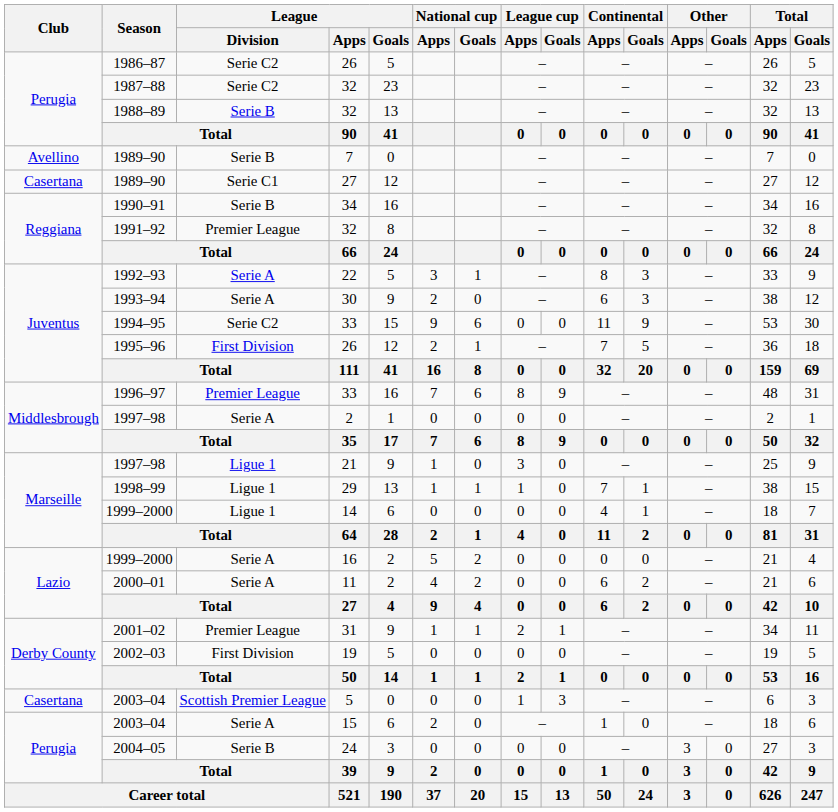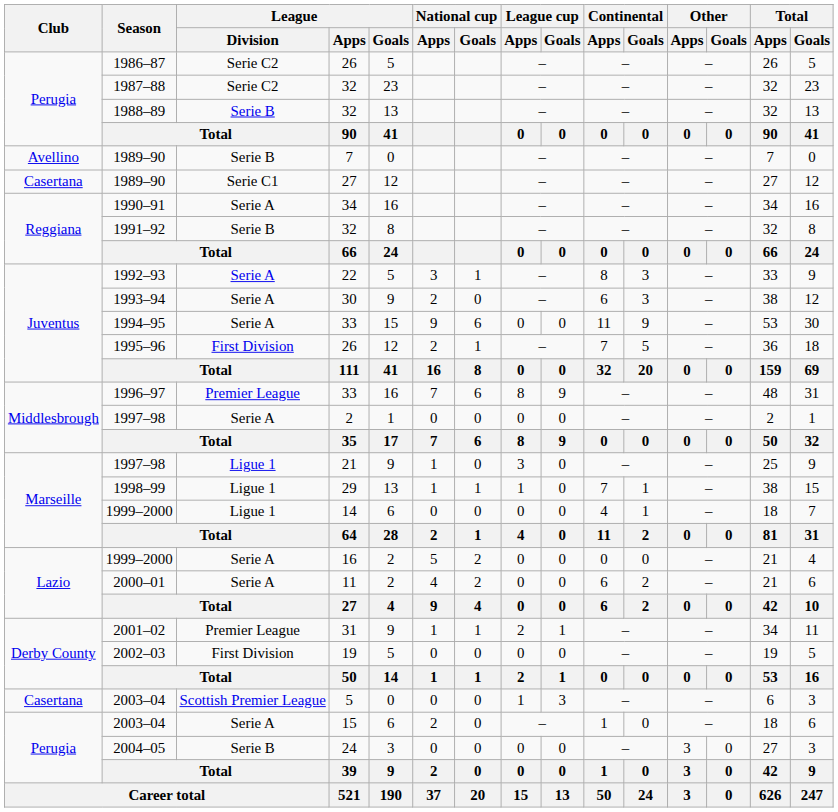 <table class="wikitable" style="text-align:center">
 <tr>
 <th rowspan="2">Club</th>
 <th rowspan="2">Season</th>
 <th colspan="3">League</th>
 <th colspan="2">National cup</th>
 <th colspan="2">League cup</th>
 <th colspan="2">Continental</th>
 <th colspan="2">Other</th>
 <th colspan="2">Total</th>
 </tr>
 <tr>
 <th>Division</th>
 <th>Apps</th>
 <th>Goals</th>
 <th>Apps</th>
 <th>Goals</th>
 <th>Apps</th>
 <th>Goals</th>
 <th>Apps</th>
 <th>Goals</th>
 <th>Apps</th>
 <th>Goals</th>
 <th>Apps</th>
 <th>Goals</th>
 </tr>
 <tr>
 <td rowspan="4"><a href='#'>Perugia</a></td>
 <td>1986–87</td>
 <td>Serie C2</td>
 <td>26</td>
 <td>5</td>
 <td></td>
 <td></td>
 <td colspan="2">–</td>
 <td colspan="2">–</td>
 <td colspan="2">–</td>
 <td>26</td>
 <td>5</td>
 </tr>
 <tr>
 <td>1987–88</td>
 <td>Serie C2</td>
 <td>32</td>
 <td>23</td>
 <td></td>
 <td></td>
 <td colspan="2">–</td>
 <td colspan="2">–</td>
 <td colspan="2">–</td>
 <td>32</td>
 <td>23</td>
 </tr>
 <tr>
 <td>1988–89</td>
 <td><a href='#'>Serie B</a></td>
 <td>32</td>
 <td>13</td>
 <td></td>
 <td></td>
 <td colspan="2">–</td>
 <td colspan="2">–</td>
 <td colspan="2">–</td>
 <td>32</td>
 <td>13</td>
 </tr>
 <tr>
 <th colspan="2">Total</th>
 <th>90</th>
 <th>41</th>
 <th></th>
 <th></th>
 <th>0</th>
 <th>0</th>
 <th>0</th>
 <th>0</th>
 <th>0</th>
 <th>0</th>
 <th>90</th>
 <th>41</th>
 </tr>
 <tr>
 <td><a href='#'>Avellino</a></td>
 <td>1989–90</td>
 <td>Serie B</td>
 <td>7</td>
 <td>0</td>
 <td></td>
 <td></td>
 <td colspan="2">–</td>
 <td colspan="2">–</td>
 <td colspan="2">–</td>
 <td>7</td>
 <td>0</td>
 </tr>
 <tr>
 <td><a href='#'>Casertana</a></td>
 <td>1989–90</td>
 <td>Serie C1</td>
 <td>27</td>
 <td>12</td>
 <td></td>
 <td></td>
 <td colspan="2">–</td>
 <td colspan="2">–</td>
 <td colspan="2">–</td>
 <td>27</td>
 <td>12</td>
 </tr>
 <tr>
 <td rowspan="3"><a href='#'>Reggiana</a></td>
 <td>1990–91</td>
-<td>Serie B</td>
+<td>Serie A</td>
 <td>34</td>
 <td>16</td>
 <td></td>
 <td></td>
 <td colspan="2">–</td>
 <td colspan="2">–</td>
 <td colspan="2">–</td>
 <td>34</td>
 <td>16</td>
 </tr>
 <tr>
 <td>1991–92</td>
-<td>Premier League</td>
+<td>Serie B</td>
 <td>32</td>
 <td>8</td>
 <td></td>
 <td></td>
 <td colspan="2">–</td>
 <td colspan="2">–</td>
 <td colspan="2">–</td>
 <td>32</td>
 <td>8</td>
 </tr>
 <tr>
 <th colspan="2">Total</th>
 <th>66</th>
 <th>24</th>
 <th></th>
 <th></th>
 <th>0</th>
 <th>0</th>
 <th>0</th>
 <th>0</th>
 <th>0</th>
 <th>0</th>
 <th>66</th>
 <th>24</th>
 </tr>
 <tr>
 <td rowspan="5"><a href='#'>Juventus</a></td>
 <td>1992–93</td>
 <td><a href='#'>Serie A</a></td>
 <td>22</td>
 <td>5</td>
 <td>3</td>
 <td>1</td>
 <td colspan="2">–</td>
 <td>8</td>
 <td>3</td>
 <td colspan="2">–</td>
 <td>33</td>
 <td>9</td>
 </tr>
 <tr>
 <td>1993–94</td>
 <td>Serie A</td>
 <td>30</td>
 <td>9</td>
 <td>2</td>
 <td>0</td>
 <td colspan="2">–</td>
 <td>6</td>
 <td>3</td>
 <td colspan="2">–</td>
 <td>38</td>
 <td>12</td>
 </tr>
 <tr>
 <td>1994–95</td>
-<td>Serie C2</td>
+<td>Serie A</td>
 <td>33</td>
 <td>15</td>
 <td>9</td>
 <td>6</td>
 <td>0</td>
 <td>0</td>
 <td>11</td>
 <td>9</td>
 <td colspan="2">–</td>
 <td>53</td>
 <td>30</td>
 </tr>
 <tr>
 <td>1995–96</td>
 <td><a href='#'>First Division</a></td>
 <td>26</td>
 <td>12</td>
 <td>2</td>
 <td>1</td>
 <td colspan="2">–</td>
 <td>7</td>
 <td>5</td>
 <td colspan="2">–</td>
 <td>36</td>
 <td>18</td>
 </tr>
 <tr>
 <th colspan="2">Total</th>
 <th>111</th>
 <th>41</th>
 <th>16</th>
 <th>8</th>
 <th>0</th>
 <th>0</th>
 <th>32</th>
 <th>20</th>
 <th>0</th>
 <th>0</th>
 <th>159</th>
 <th>69</th>
 </tr>
 <tr>
 <td rowspan="3"><a href='#'>Middlesbrough</a></td>
 <td>1996–97</td>
 <td><a href='#'>Premier League</a></td>
 <td>33</td>
 <td>16</td>
 <td>7</td>
 <td>6</td>
 <td>8</td>
 <td>9</td>
 <td colspan="2">–</td>
 <td colspan="2">–</td>
 <td>48</td>
 <td>31</td>
 </tr>
 <tr>
 <td>1997–98</td>
 <td>Serie A</td>
 <td>2</td>
 <td>1</td>
 <td>0</td>
 <td>0</td>
 <td>0</td>
 <td>0</td>
 <td colspan="2">–</td>
 <td colspan="2">–</td>
 <td>2</td>
 <td>1</td>
 </tr>
 <tr>
 <th colspan="2">Total</th>
 <th>35</th>
 <th>17</th>
 <th>7</th>
 <th>6</th>
 <th>8</th>
 <th>9</th>
 <th>0</th>
 <th>0</th>
 <th>0</th>
 <th>0</th>
 <th>50</th>
 <th>32</th>
 </tr>
 <tr>
 <td rowspan="4"><a href='#'>Marseille</a></td>
 <td>1997–98</td>
 <td><a href='#'>Ligue 1</a></td>
 <td>21</td>
 <td>9</td>
 <td>1</td>
 <td>0</td>
 <td>3</td>
 <td>0</td>
 <td colspan="2">–</td>
 <td colspan="2">–</td>
 <td>25</td>
 <td>9</td>
 </tr>
 <tr>
 <td>1998–99</td>
 <td>Ligue 1</td>
 <td>29</td>
 <td>13</td>
 <td>1</td>
 <td>1</td>
 <td>1</td>
 <td>0</td>
 <td>7</td>
 <td>1</td>
 <td colspan="2">–</td>
 <td>38</td>
 <td>15</td>
 </tr>
 <tr>
 <td>1999–2000</td>
 <td>Ligue 1</td>
 <td>14</td>
 <td>6</td>
 <td>0</td>
 <td>0</td>
 <td>0</td>
 <td>0</td>
 <td>4</td>
 <td>1</td>
 <td colspan="2">–</td>
 <td>18</td>
 <td>7</td>
 </tr>
 <tr>
 <th colspan="2">Total</th>
 <th>64</th>
 <th>28</th>
 <th>2</th>
 <th>1</th>
 <th>4</th>
 <th>0</th>
 <th>11</th>
 <th>2</th>
 <th>0</th>
 <th>0</th>
 <th>81</th>
 <th>31</th>
 </tr>
 <tr>
 <td rowspan="3"><a href='#'>Lazio</a></td>
 <td>1999–2000</td>
 <td>Serie A</td>
 <td>16</td>
 <td>2</td>
 <td>5</td>
 <td>2</td>
 <td>0</td>
 <td>0</td>
 <td>0</td>
 <td>0</td>
 <td colspan="2">–</td>
 <td>21</td>
 <td>4</td>
 </tr>
 <tr>
 <td>2000–01</td>
 <td>Serie A</td>
 <td>11</td>
 <td>2</td>
 <td>4</td>
 <td>2</td>
 <td>0</td>
 <td>0</td>
 <td>6</td>
 <td>2</td>
 <td colspan="2">–</td>
 <td>21</td>
 <td>6</td>
 </tr>
 <tr>
 <th colspan="2">Total</th>
 <th>27</th>
 <th>4</th>
 <th>9</th>
 <th>4</th>
 <th>0</th>
 <th>0</th>
 <th>6</th>
 <th>2</th>
 <th>0</th>
 <th>0</th>
 <th>42</th>
 <th>10</th>
 </tr>
 <tr>
 <td rowspan="3"><a href='#'>Derby County</a></td>
 <td>2001–02</td>
 <td>Premier League</td>
 <td>31</td>
 <td>9</td>
 <td>1</td>
 <td>1</td>
 <td>2</td>
 <td>1</td>
 <td colspan="2">–</td>
 <td colspan="2">–</td>
 <td>34</td>
 <td>11</td>
 </tr>
 <tr>
 <td>2002–03</td>
 <td>First Division</td>
 <td>19</td>
 <td>5</td>
 <td>0</td>
 <td>0</td>
 <td>0</td>
 <td>0</td>
 <td colspan="2">–</td>
 <td colspan="2">–</td>
 <td>19</td>
 <td>5</td>
 </tr>
 <tr>
 <th colspan="2">Total</th>
 <th>50</th>
 <th>14</th>
 <th>1</th>
 <th>1</th>
 <th>2</th>
 <th>1</th>
 <th>0</th>
 <th>0</th>
 <th>0</th>
 <th>0</th>
 <th>53</th>
 <th>16</th>
 </tr>
 <tr>
 <td><a href='#'>Casertana</a></td>
 <td>2003–04</td>
 <td><a href='#'>Scottish Premier League</a></td>
 <td>5</td>
 <td>0</td>
 <td>0</td>
 <td>0</td>
 <td>1</td>
 <td>3</td>
 <td colspan="2">–</td>
 <td colspan="2">–</td>
 <td>6</td>
 <td>3</td>
 </tr>
 <tr>
 <td rowspan="3"><a href='#'>Perugia</a></td>
 <td>2003–04</td>
 <td>Serie A</td>
 <td>15</td>
 <td>6</td>
 <td>2</td>
 <td>0</td>
 <td colspan="2">–</td>
 <td>1</td>
 <td>0</td>
 <td colspan="2">–</td>
 <td>18</td>
 <td>6</td>
 </tr>
 <tr>
 <td>2004–05</td>
 <td>Serie B</td>
 <td>24</td>
 <td>3</td>
 <td>0</td>
 <td>0</td>
 <td>0</td>
 <td>0</td>
 <td colspan="2">–</td>
 <td>3</td>
 <td>0</td>
 <td>27</td>
 <td>3</td>
 </tr>
 <tr>
 <th colspan="2">Total</th>
 <th>39</th>
 <th>9</th>
 <th>2</th>
 <th>0</th>
 <th>0</th>
 <th>0</th>
 <th>1</th>
 <th>0</th>
 <th>3</th>
 <th>0</th>
 <th>42</th>
 <th>9</th>
 </tr>
 <tr>
 <th colspan="3">Career total</th>
 <th>521</th>
 <th>190</th>
 <th>37</th>
 <th>20</th>
 <th>15</th>
 <th>13</th>
 <th>50</th>
 <th>24</th>
 <th>3</th>
 <th>0</th>
 <th>626</th>
 <th>247</th>
 </tr>
 </table>
